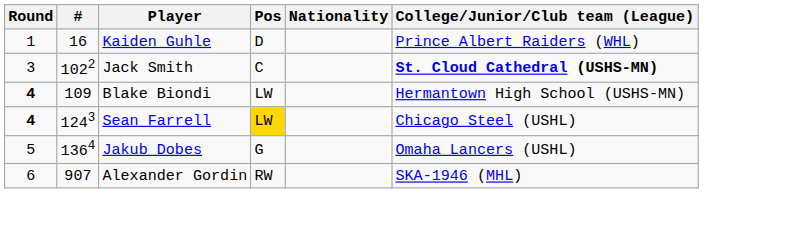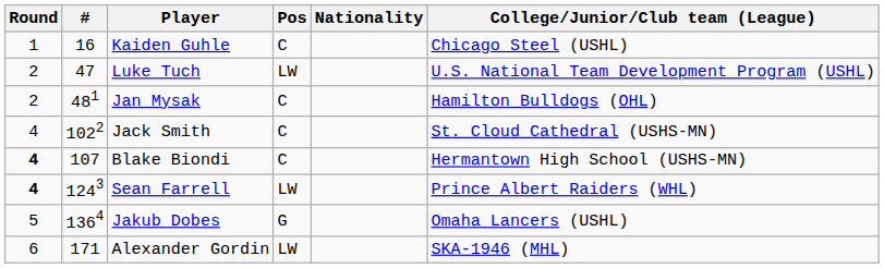 <table class="wikitable">
 <tr>
 <th>Round</th>
 <th>#</th>
 <th>Player</th>
 <th>Pos</th>
 <th>Nationality</th>
 <th>College/Junior/Club team (League)</th>
 </tr>
 <tr>
 <td style="text-align:center;">1</td>
 <td style="text-align:center;">16</td>
 <td><a href='#'>Kaiden Guhle</a></td>
-<td>D</td>
+<td>C</td>
 <td></td>
-<td><a href='#'>Prince Albert Raiders</a> (<a href='#'>WHL</a>)</td>
+<td><a href='#'>Chicago Steel</a> (USHL)</td>
 </tr>
 <tr>
-<td style="text-align:center;">3</td>
+<td style="text-align:center;">2</td>
+<td style="text-align:center;">47</td>
+<td><a href='#'>Luke Tuch</a></td>
+<td>LW</td>
+<td></td>
+<td><a href='#'>U.S. National Team Development Program</a> (<a href='#'>USHL</a>)</td>
+</tr>
+<tr>
+<td style="text-align:center;">2</td>
+<td style="text-align:center;">48<sup>1</sup></td>
+<td><a href='#'>Jan Mysak</a></td>
+<td>C</td>
+<td></td>
+<td><a href='#'>Hamilton Bulldogs</a> (<a href='#'>OHL</a>)</td>
+</tr>
+<tr>
+<td style="text-align:center;">4</td>
 <td style="text-align:center;">102<sup>2</sup></td>
 <td>Jack Smith</td>
 <td>C</td>
 <td></td>
-<td><strong><a href='#'>St. Cloud Cathedral</a> (USHS-MN)</strong></td>
+<td><a href='#'>St. Cloud Cathedral</a> (USHS-MN)</td>
 </tr>
 <tr>
 <td style="text-align:center;"><strong>4</strong></td>
-<td style="text-align:center;">109</td>
+<td style="text-align:center;">107</td>
 <td>Blake Biondi</td>
-<td>LW</td>
+<td>C</td>
 <td></td>
 <td><a href='#'>Hermantown</a> High School (USHS-MN)</td>
 </tr>
 <tr>
 <td style="text-align:center;"><strong>4</strong></td>
 <td style="text-align:center;">124<sup>3</sup></td>
 <td><a href='#'>Sean Farrell</a></td>
-<td style="background: gold;">LW</td>
+<td>LW</td>
 <td></td>
-<td><a href='#'>Chicago Steel</a> (USHL)</td>
+<td><a href='#'>Prince Albert Raiders</a> (<a href='#'>WHL</a>)</td>
 </tr>
 <tr>
 <td style="text-align:center;">5</td>
 <td style="text-align:center;">136<sup>4</sup></td>
 <td><a href='#'>Jakub Dobes</a></td>
 <td>G</td>
 <td></td>
 <td><a href='#'>Omaha Lancers</a> (USHL)</td>
 </tr>
 <tr>
 <td style="text-align:center;">6</td>
-<td style="text-align:center;">907</td>
+<td style="text-align:center;">171</td>
 <td>Alexander Gordin</td>
-<td>RW</td>
+<td>LW</td>
 <td></td>
 <td><a href='#'>SKA-1946</a> (<a href='#'>MHL</a>)</td>
 </tr>
 </table>
